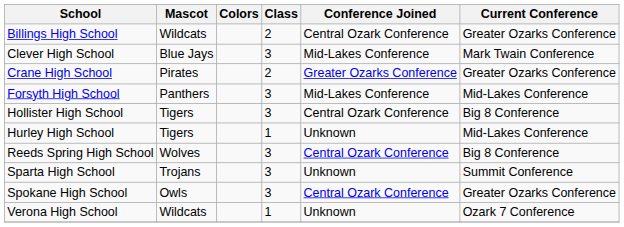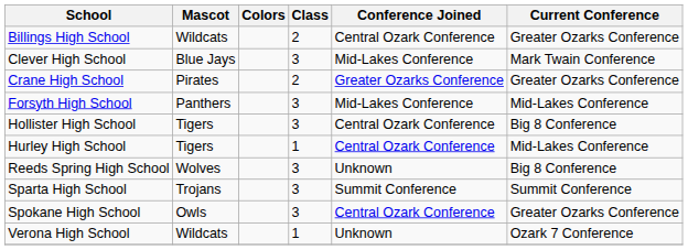 <table class="wikitable">
 <tr>
 <th>School</th>
 <th>Mascot</th>
 <th>Colors</th>
 <th>Class</th>
 <th>Conference Joined</th>
 <th>Current Conference</th>
 </tr>
 <tr>
 <td><a href='#'>Billings High School</a></td>
 <td>Wildcats</td>
 <td></td>
 <td>2</td>
 <td>Central Ozark Conference</td>
 <td>Greater Ozarks Conference</td>
 </tr>
 <tr>
 <td>Clever High School</td>
 <td>Blue Jays</td>
 <td></td>
 <td>3</td>
 <td>Mid-Lakes Conference</td>
 <td>Mark Twain Conference</td>
 </tr>
 <tr>
 <td><a href='#'>Crane High School</a></td>
 <td>Pirates</td>
 <td></td>
 <td>2</td>
 <td><a href='#'>Greater Ozarks Conference</a></td>
 <td>Greater Ozarks Conference</td>
 </tr>
 <tr>
 <td><a href='#'>Forsyth High School</a></td>
 <td>Panthers</td>
 <td></td>
 <td>3</td>
 <td>Mid-Lakes Conference</td>
 <td>Mid-Lakes Conference</td>
 </tr>
 <tr>
 <td>Hollister High School</td>
 <td>Tigers</td>
 <td></td>
 <td>3</td>
 <td>Central Ozark Conference</td>
 <td>Big 8 Conference </td>
 </tr>
 <tr>
 <td>Hurley High School</td>
 <td>Tigers</td>
 <td></td>
 <td>1</td>
-<td>Unknown</td>
+<td><a href='#'>Central Ozark Conference</a></td>
 <td>Mid-Lakes Conference</td>
 </tr>
 <tr>
 <td>Reeds Spring High School</td>
 <td>Wolves</td>
 <td></td>
 <td>3</td>
-<td><a href='#'>Central Ozark Conference</a></td>
+<td>Unknown</td>
 <td>Big 8 Conference </td>
 </tr>
 <tr>
 <td>Sparta High School</td>
 <td>Trojans</td>
 <td></td>
 <td>3</td>
-<td>Unknown</td>
+<td>Summit Conference</td>
 <td>Summit Conference</td>
 </tr>
 <tr>
 <td>Spokane High School</td>
 <td>Owls</td>
 <td></td>
 <td>3</td>
 <td><a href='#'>Central Ozark Conference</a></td>
 <td>Greater Ozarks Conference</td>
 </tr>
 <tr>
 <td>Verona High School</td>
 <td>Wildcats</td>
 <td></td>
 <td>1</td>
 <td>Unknown</td>
 <td>Ozark 7 Conference</td>
 </tr>
 <tr>
 </tr>
 </table>
